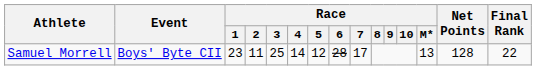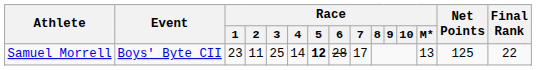 <table class="wikitable" style="font-size:90%">
 <tr>
 <th rowspan="2">Athlete</th>
 <th rowspan="2">Event</th>
 <th colspan=11>Race</th>
 <th rowspan=2>Net<br>Points</th>
 <th rowspan=2>Final <br>Rank</th>
 </tr>
 <tr style="font-size:95%">
 <th>1</th>
 <th>2</th>
 <th>3</th>
 <th>4</th>
 <th>5</th>
 <th>6</th>
 <th>7</th>
 <th>8</th>
 <th>9</th>
 <th>10</th>
 <th>M*</th>
 </tr>
 <tr align=center>
 <td align=left><a href='#'>Samuel Morrell</a></td>
 <td align=left><a href='#'>Boys' Byte CII</a></td>
 <td>23</td>
 <td>11</td>
 <td>25</td>
 <td>14</td>
-<td>12</td>
+<td><strong>12</strong></td>
 <td><s>28</s></td>
 <td>17</td>
 <td colspan=3></td>
 <td>13</td>
-<td>128</td>
+<td>125</td>
 <td>22</td>
 </tr>
 </table>
